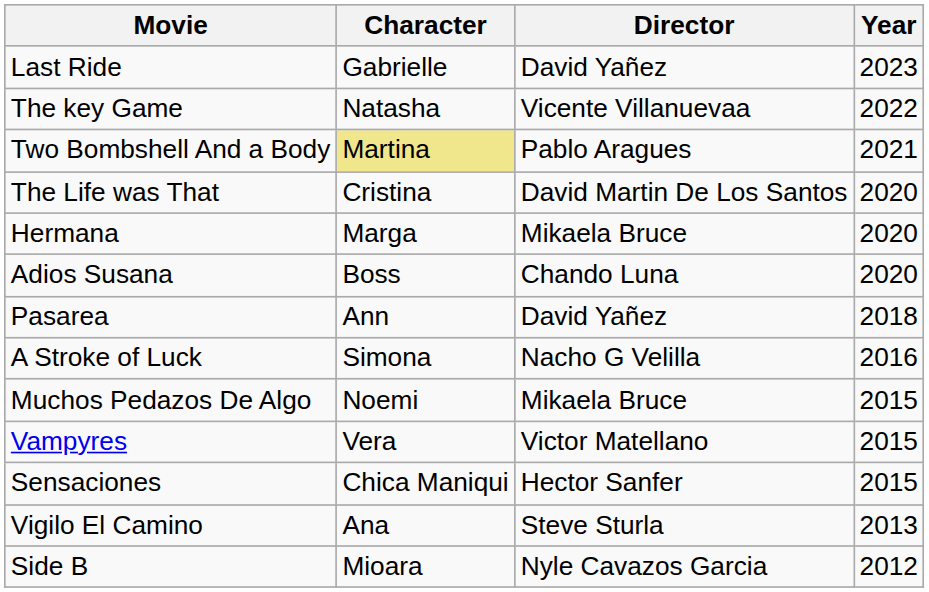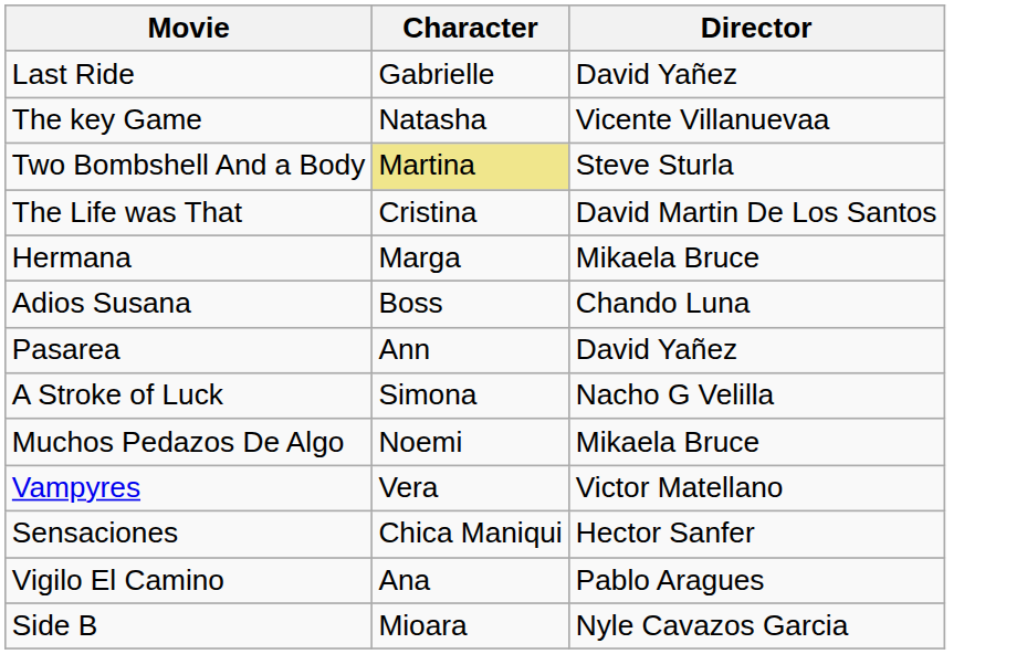 <table class="wikitable">
 <tr>
 <th>Movie</th>
 <th>Character</th>
 <th>Director</th>
-<th>Year</th>
 </tr>
 <tr>
 <td>Last Ride</td>
 <td>Gabrielle</td>
 <td>David Yañez</td>
-<td>2023</td>
 </tr>
 <tr>
 <td>The key Game</td>
 <td>Natasha</td>
 <td>Vicente Villanuevaa</td>
-<td>2022</td>
 </tr>
 <tr>
 <td>Two Bombshell And a  Body</td>
 <td style="background: khaki;">Martina</td>
-<td>Pablo Aragues</td>
-<td>2021</td>
+<td>Steve Sturla</td>
 </tr>
 <tr>
 <td>The Life was That</td>
 <td>Cristina</td>
 <td>David Martin De Los Santos</td>
-<td>2020</td>
 </tr>
 <tr>
 <td>Hermana</td>
 <td>Marga</td>
 <td>Mikaela Bruce</td>
-<td>2020</td>
 </tr>
 <tr>
 <td>Adios Susana</td>
 <td>Boss</td>
 <td>Chando Luna</td>
-<td>2020</td>
 </tr>
 <tr>
 <td>Pasarea</td>
 <td>Ann</td>
 <td>David  Yañez</td>
-<td>2018</td>
 </tr>
 <tr>
 <td>A Stroke of Luck</td>
 <td>Simona</td>
 <td>Nacho G Velilla</td>
-<td>2016</td>
 </tr>
 <tr>
 <td>Muchos Pedazos De Algo</td>
 <td>Noemi</td>
 <td>Mikaela Bruce</td>
-<td>2015</td>
 </tr>
 <tr>
 <td><a href='#'>Vampyres</a></td>
 <td>Vera</td>
 <td>Victor Matellano</td>
-<td>2015</td>
 </tr>
 <tr>
 <td>Sensaciones</td>
 <td>Chica Maniqui</td>
 <td>Hector Sanfer</td>
-<td>2015</td>
 </tr>
 <tr>
 <td>Vigilo El Camino</td>
 <td>Ana</td>
-<td>Steve Sturla</td>
-<td>2013</td>
+<td>Pablo Aragues</td>
 </tr>
 <tr>
 <td>Side B</td>
 <td>Mioara</td>
 <td>Nyle Cavazos Garcia</td>
-<td>2012</td>
 </tr>
 </table>
